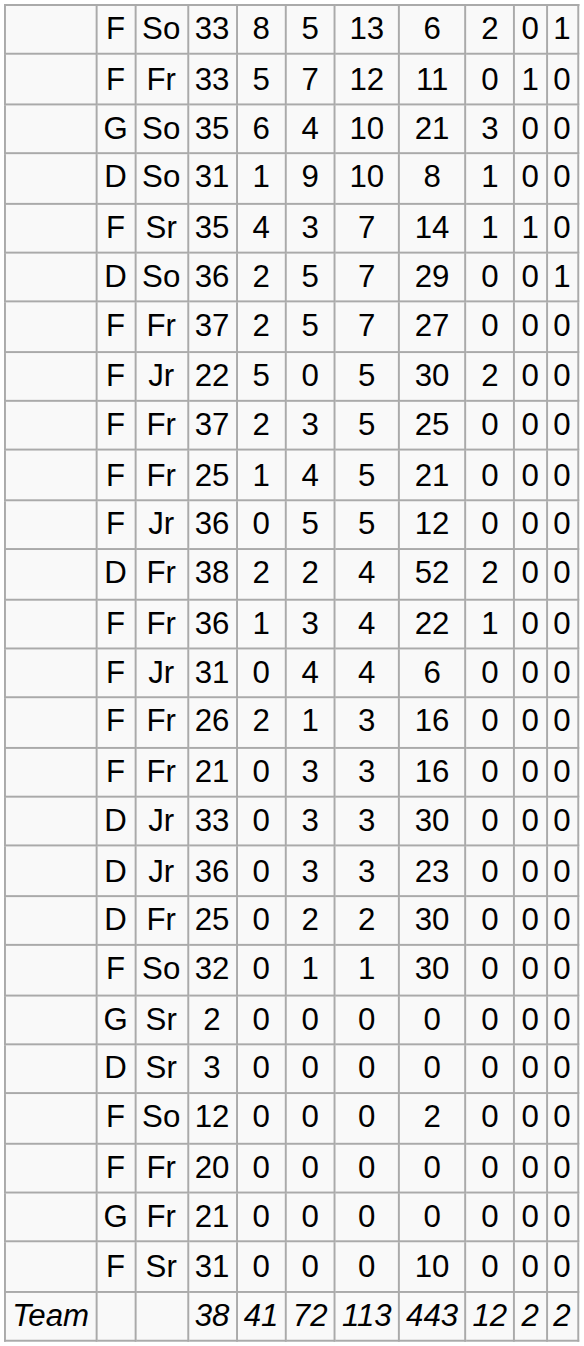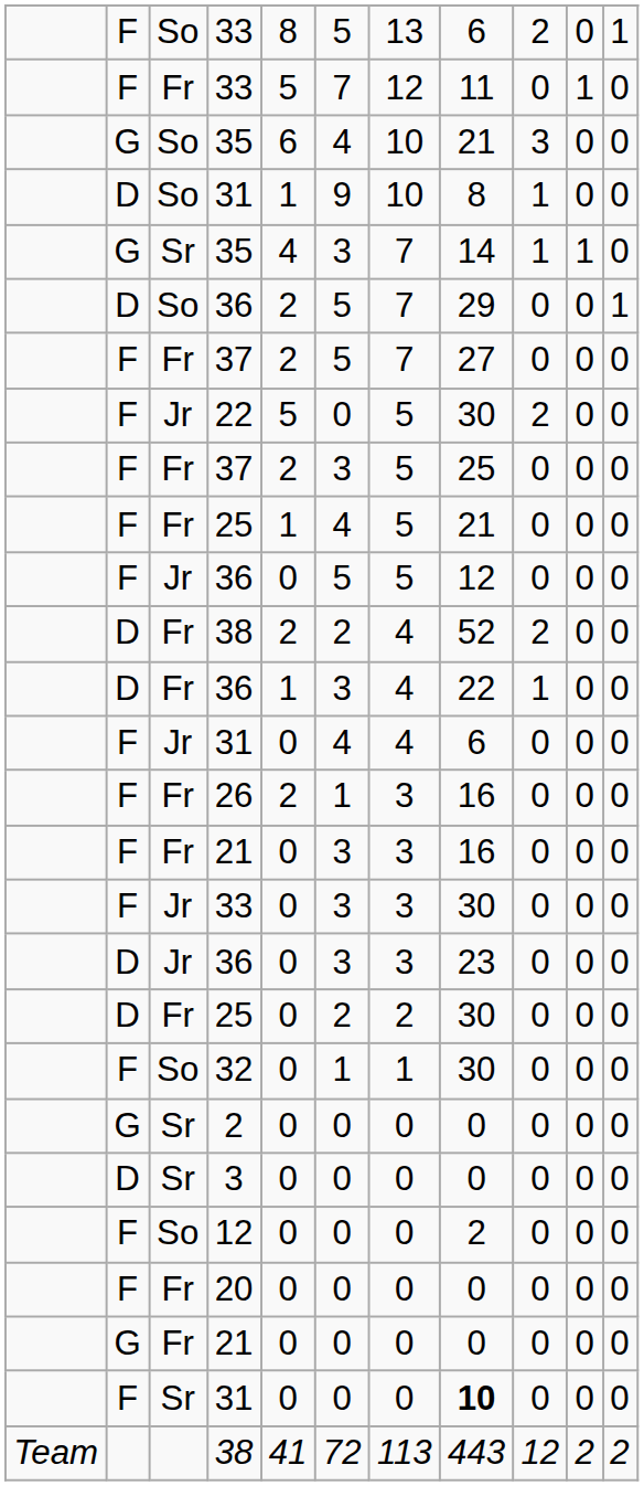 <table class="wikitable sortable" style="text-align:center">
 <tr>
 </tr>
 <tr>
 <td align=left></td>
 <td>F</td>
 <td>So</td>
 <td>33</td>
 <td>8</td>
 <td>5</td>
 <td>13</td>
 <td>6</td>
 <td>2</td>
 <td>0</td>
 <td>1</td>
 </tr>
 <tr>
 <td align=left></td>
 <td>F</td>
 <td>Fr</td>
 <td>33</td>
 <td>5</td>
 <td>7</td>
 <td>12</td>
 <td>11</td>
 <td>0</td>
 <td>1</td>
 <td>0</td>
 </tr>
 <tr>
 <td align=left></td>
 <td>G</td>
 <td>So</td>
 <td>35</td>
 <td>6</td>
 <td>4</td>
 <td>10</td>
 <td>21</td>
 <td>3</td>
 <td>0</td>
 <td>0</td>
 </tr>
 <tr>
 <td align=left></td>
 <td>D</td>
 <td>So</td>
 <td>31</td>
 <td>1</td>
 <td>9</td>
 <td>10</td>
 <td>8</td>
 <td>1</td>
 <td>0</td>
 <td>0</td>
 </tr>
 <tr>
 <td align=left></td>
-<td>F</td>
+<td>G</td>
 <td>Sr</td>
 <td>35</td>
 <td>4</td>
 <td>3</td>
 <td>7</td>
 <td>14</td>
 <td>1</td>
 <td>1</td>
 <td>0</td>
 </tr>
 <tr>
 <td align=left></td>
 <td>D</td>
 <td>So</td>
 <td>36</td>
 <td>2</td>
 <td>5</td>
 <td>7</td>
 <td>29</td>
 <td>0</td>
 <td>0</td>
 <td>1</td>
 </tr>
 <tr>
 <td align=left></td>
 <td>F</td>
 <td>Fr</td>
 <td>37</td>
 <td>2</td>
 <td>5</td>
 <td>7</td>
 <td>27</td>
 <td>0</td>
 <td>0</td>
 <td>0</td>
 </tr>
 <tr>
 <td align=left></td>
 <td>F</td>
 <td>Jr</td>
 <td>22</td>
 <td>5</td>
 <td>0</td>
 <td>5</td>
 <td>30</td>
 <td>2</td>
 <td>0</td>
 <td>0</td>
 </tr>
 <tr>
 <td align=left></td>
 <td>F</td>
 <td>Fr</td>
 <td>37</td>
 <td>2</td>
 <td>3</td>
 <td>5</td>
 <td>25</td>
 <td>0</td>
 <td>0</td>
 <td>0</td>
 </tr>
 <tr>
 <td align=left></td>
 <td>F</td>
 <td>Fr</td>
 <td>25</td>
 <td>1</td>
 <td>4</td>
 <td>5</td>
 <td>21</td>
 <td>0</td>
 <td>0</td>
 <td>0</td>
 </tr>
 <tr>
 <td align=left></td>
 <td>F</td>
 <td>Jr</td>
 <td>36</td>
 <td>0</td>
 <td>5</td>
 <td>5</td>
 <td>12</td>
 <td>0</td>
 <td>0</td>
 <td>0</td>
 </tr>
 <tr>
 <td align=left></td>
 <td>D</td>
 <td>Fr</td>
 <td>38</td>
 <td>2</td>
 <td>2</td>
 <td>4</td>
 <td>52</td>
 <td>2</td>
 <td>0</td>
 <td>0</td>
 </tr>
 <tr>
 <td align=left></td>
-<td>F</td>
+<td>D</td>
 <td>Fr</td>
 <td>36</td>
 <td>1</td>
 <td>3</td>
 <td>4</td>
 <td>22</td>
 <td>1</td>
 <td>0</td>
 <td>0</td>
 </tr>
 <tr>
 <td align=left></td>
 <td>F</td>
 <td>Jr</td>
 <td>31</td>
 <td>0</td>
 <td>4</td>
 <td>4</td>
 <td>6</td>
 <td>0</td>
 <td>0</td>
 <td>0</td>
 </tr>
 <tr>
 <td align=left></td>
 <td>F</td>
 <td>Fr</td>
 <td>26</td>
 <td>2</td>
 <td>1</td>
 <td>3</td>
 <td>16</td>
 <td>0</td>
 <td>0</td>
 <td>0</td>
 </tr>
 <tr>
 <td align=left></td>
 <td>F</td>
 <td>Fr</td>
 <td>21</td>
 <td>0</td>
 <td>3</td>
 <td>3</td>
 <td>16</td>
 <td>0</td>
 <td>0</td>
 <td>0</td>
 </tr>
 <tr>
 <td align=left></td>
-<td>D</td>
+<td>F</td>
 <td>Jr</td>
 <td>33</td>
 <td>0</td>
 <td>3</td>
 <td>3</td>
 <td>30</td>
 <td>0</td>
 <td>0</td>
 <td>0</td>
 </tr>
 <tr>
 <td align=left></td>
 <td>D</td>
 <td>Jr</td>
 <td>36</td>
 <td>0</td>
 <td>3</td>
 <td>3</td>
 <td>23</td>
 <td>0</td>
 <td>0</td>
 <td>0</td>
 </tr>
 <tr>
 <td align=left></td>
 <td>D</td>
 <td>Fr</td>
 <td>25</td>
 <td>0</td>
 <td>2</td>
 <td>2</td>
 <td>30</td>
 <td>0</td>
 <td>0</td>
 <td>0</td>
 </tr>
 <tr>
 <td align=left></td>
 <td>F</td>
 <td>So</td>
 <td>32</td>
 <td>0</td>
 <td>1</td>
 <td>1</td>
 <td>30</td>
 <td>0</td>
 <td>0</td>
 <td>0</td>
 </tr>
 <tr>
 <td align=left></td>
 <td>G</td>
 <td>Sr</td>
 <td>2</td>
 <td>0</td>
 <td>0</td>
 <td>0</td>
 <td>0</td>
 <td>0</td>
 <td>0</td>
 <td>0</td>
 </tr>
 <tr>
 <td align=left></td>
 <td>D</td>
 <td>Sr</td>
 <td>3</td>
 <td>0</td>
 <td>0</td>
 <td>0</td>
 <td>0</td>
 <td>0</td>
 <td>0</td>
 <td>0</td>
 </tr>
 <tr>
 <td align=left></td>
 <td>F</td>
 <td>So</td>
 <td>12</td>
 <td>0</td>
 <td>0</td>
 <td>0</td>
 <td>2</td>
 <td>0</td>
 <td>0</td>
 <td>0</td>
 </tr>
 <tr>
 <td align=left></td>
 <td>F</td>
 <td>Fr</td>
 <td>20</td>
 <td>0</td>
 <td>0</td>
 <td>0</td>
 <td>0</td>
 <td>0</td>
 <td>0</td>
 <td>0</td>
 </tr>
 <tr>
 <td align=left></td>
 <td>G</td>
 <td>Fr</td>
 <td>21</td>
 <td>0</td>
 <td>0</td>
 <td>0</td>
 <td>0</td>
 <td>0</td>
 <td>0</td>
 <td>0</td>
 </tr>
 <tr>
 <td align=left></td>
 <td>F</td>
 <td>Sr</td>
 <td>31</td>
 <td>0</td>
 <td>0</td>
 <td>0</td>
-<td>10</td>
+<td><strong>10</strong></td>
 <td>0</td>
 <td>0</td>
 <td>0</td>
 </tr>
 <tr class="sortbottom">
 <td align=left><em>Team</em></td>
 <td></td>
 <td></td>
 <td><em>38</em></td>
 <td><em>41</em></td>
 <td><em>72</em></td>
 <td><em>113</em></td>
 <td><em>443</em></td>
 <td><em>12</em></td>
 <td><em>2</em></td>
 <td><em>2</em></td>
 </tr>
 </table>
